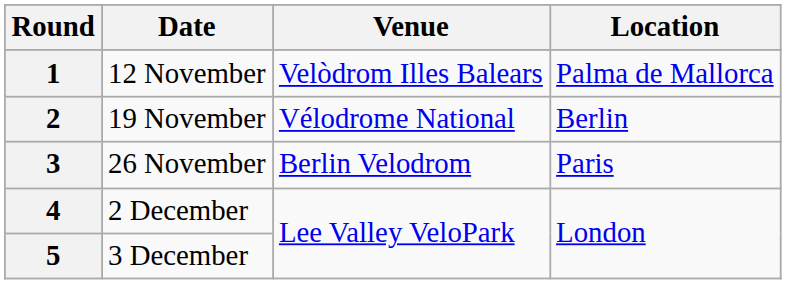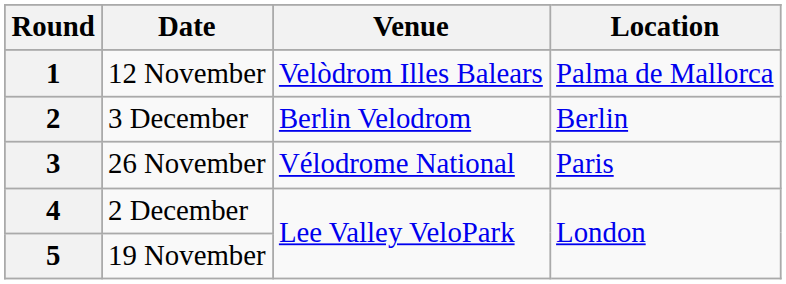 <table class="wikitable plainrowheaders">
 <tr>
 <th>Round</th>
 <th>Date</th>
 <th>Venue</th>
 <th>Location</th>
 </tr>
 <tr>
 <th>1</th>
 <td>12 November</td>
 <td> <a href='#'>Velòdrom Illes Balears</a></td>
 <td><a href='#'>Palma de Mallorca</a></td>
 </tr>
 <tr>
 <th>2</th>
-<td>19 November</td>
-<td> <a href='#'>Vélodrome National</a></td>
+<td>3 December</td>
+<td> <a href='#'>Berlin Velodrom</a></td>
 <td><a href='#'>Berlin</a></td>
 </tr>
 <tr>
 <th>3</th>
 <td>26 November</td>
-<td> <a href='#'>Berlin Velodrom</a></td>
+<td> <a href='#'>Vélodrome National</a></td>
 <td><a href='#'>Paris</a></td>
 </tr>
 <tr>
 <th>4</th>
 <td>2 December</td>
 <td rowspan=2> <a href='#'>Lee Valley VeloPark</a></td>
 <td rowspan=2><a href='#'>London</a></td>
 </tr>
 <tr>
 <th>5</th>
-<td>3 December</td>
+<td>19 November</td>
 </tr>
 </table>
